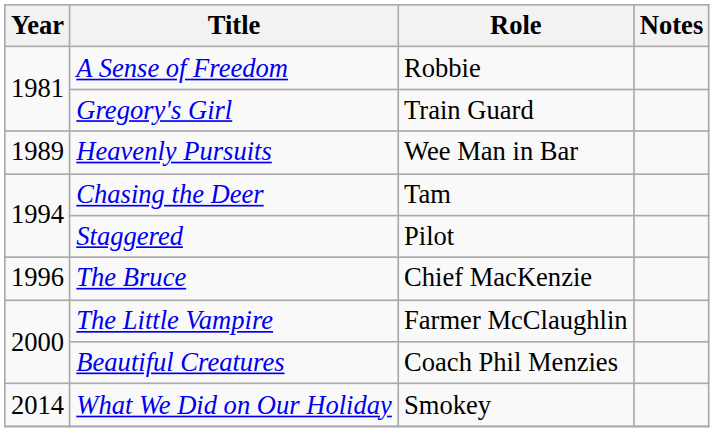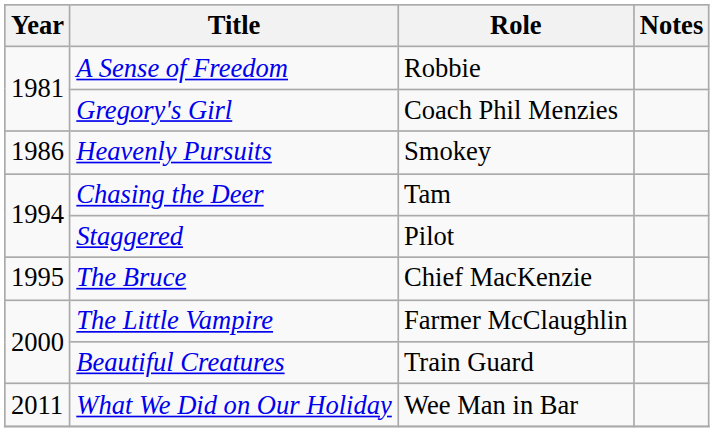 <table class="wikitable sortable">
 <tr>
 <th>Year</th>
 <th>Title</th>
 <th>Role</th>
 <th class = "unsortable">Notes</th>
 </tr>
 <tr>
 <td rowspan=2>1981</td>
 <td><em><a href='#'>A Sense of Freedom</a></em></td>
 <td>Robbie</td>
 <td></td>
 </tr>
 <tr>
 <td><em><a href='#'>Gregory's Girl</a></em></td>
-<td>Train Guard</td>
+<td>Coach Phil Menzies</td>
 <td></td>
 </tr>
 <tr>
-<td>1989</td>
+<td>1986</td>
 <td><em><a href='#'>Heavenly Pursuits</a></em></td>
-<td>Wee Man in Bar</td>
+<td>Smokey</td>
 <td></td>
 </tr>
 <tr>
 <td rowspan=2>1994</td>
 <td><em><a href='#'>Chasing the Deer</a></em></td>
 <td>Tam</td>
 <td></td>
 </tr>
 <tr>
 <td><em><a href='#'>Staggered</a></em></td>
 <td>Pilot</td>
 <td></td>
 </tr>
 <tr>
-<td>1996</td>
+<td>1995</td>
 <td><em><a href='#'>The Bruce</a></em></td>
 <td>Chief MacKenzie</td>
 <td></td>
 </tr>
 <tr>
 <td rowspan=2>2000</td>
 <td><em><a href='#'>The Little Vampire</a></em></td>
 <td>Farmer McClaughlin</td>
 <td></td>
 </tr>
 <tr>
 <td><em><a href='#'>Beautiful Creatures</a></em></td>
-<td>Coach Phil Menzies</td>
+<td>Train Guard</td>
 <td></td>
 </tr>
 <tr>
-<td>2014</td>
+<td>2011</td>
 <td><em><a href='#'>What We Did on Our Holiday</a></em></td>
-<td>Smokey</td>
+<td>Wee Man in Bar</td>
 <td></td>
 </tr>
 <tr>
 </tr>
 </table>
